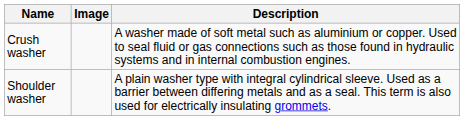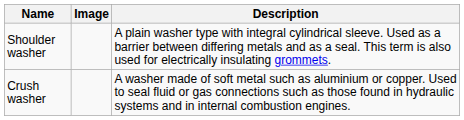 <table class="wikitable">
 <tr>
 <th>Name</th>
 <th>Image</th>
 <th>Description</th>
 </tr>
 <tr>
+<td>Shoulder washer</td>
+<td></td>
+<td>A plain washer type with integral cylindrical sleeve. Used as a barrier between differing metals and as a seal. This term is also used for electrically insulating <a href='#'>grommets</a>.</td>
+</tr>
+<tr>
 <td>Crush washer</td>
 <td></td>
 <td>A washer made of soft metal such as aluminium or copper. Used to seal fluid or gas connections such as those found in hydraulic systems and in internal combustion engines.</td>
 </tr>
-<tr>
-<td>Shoulder washer</td>
-<td></td>
-<td>A plain washer type with integral cylindrical sleeve. Used as a barrier between differing metals and as a seal. This term is also used for electrically insulating <a href='#'>grommets</a>.</td>
-</tr>
 </table>
